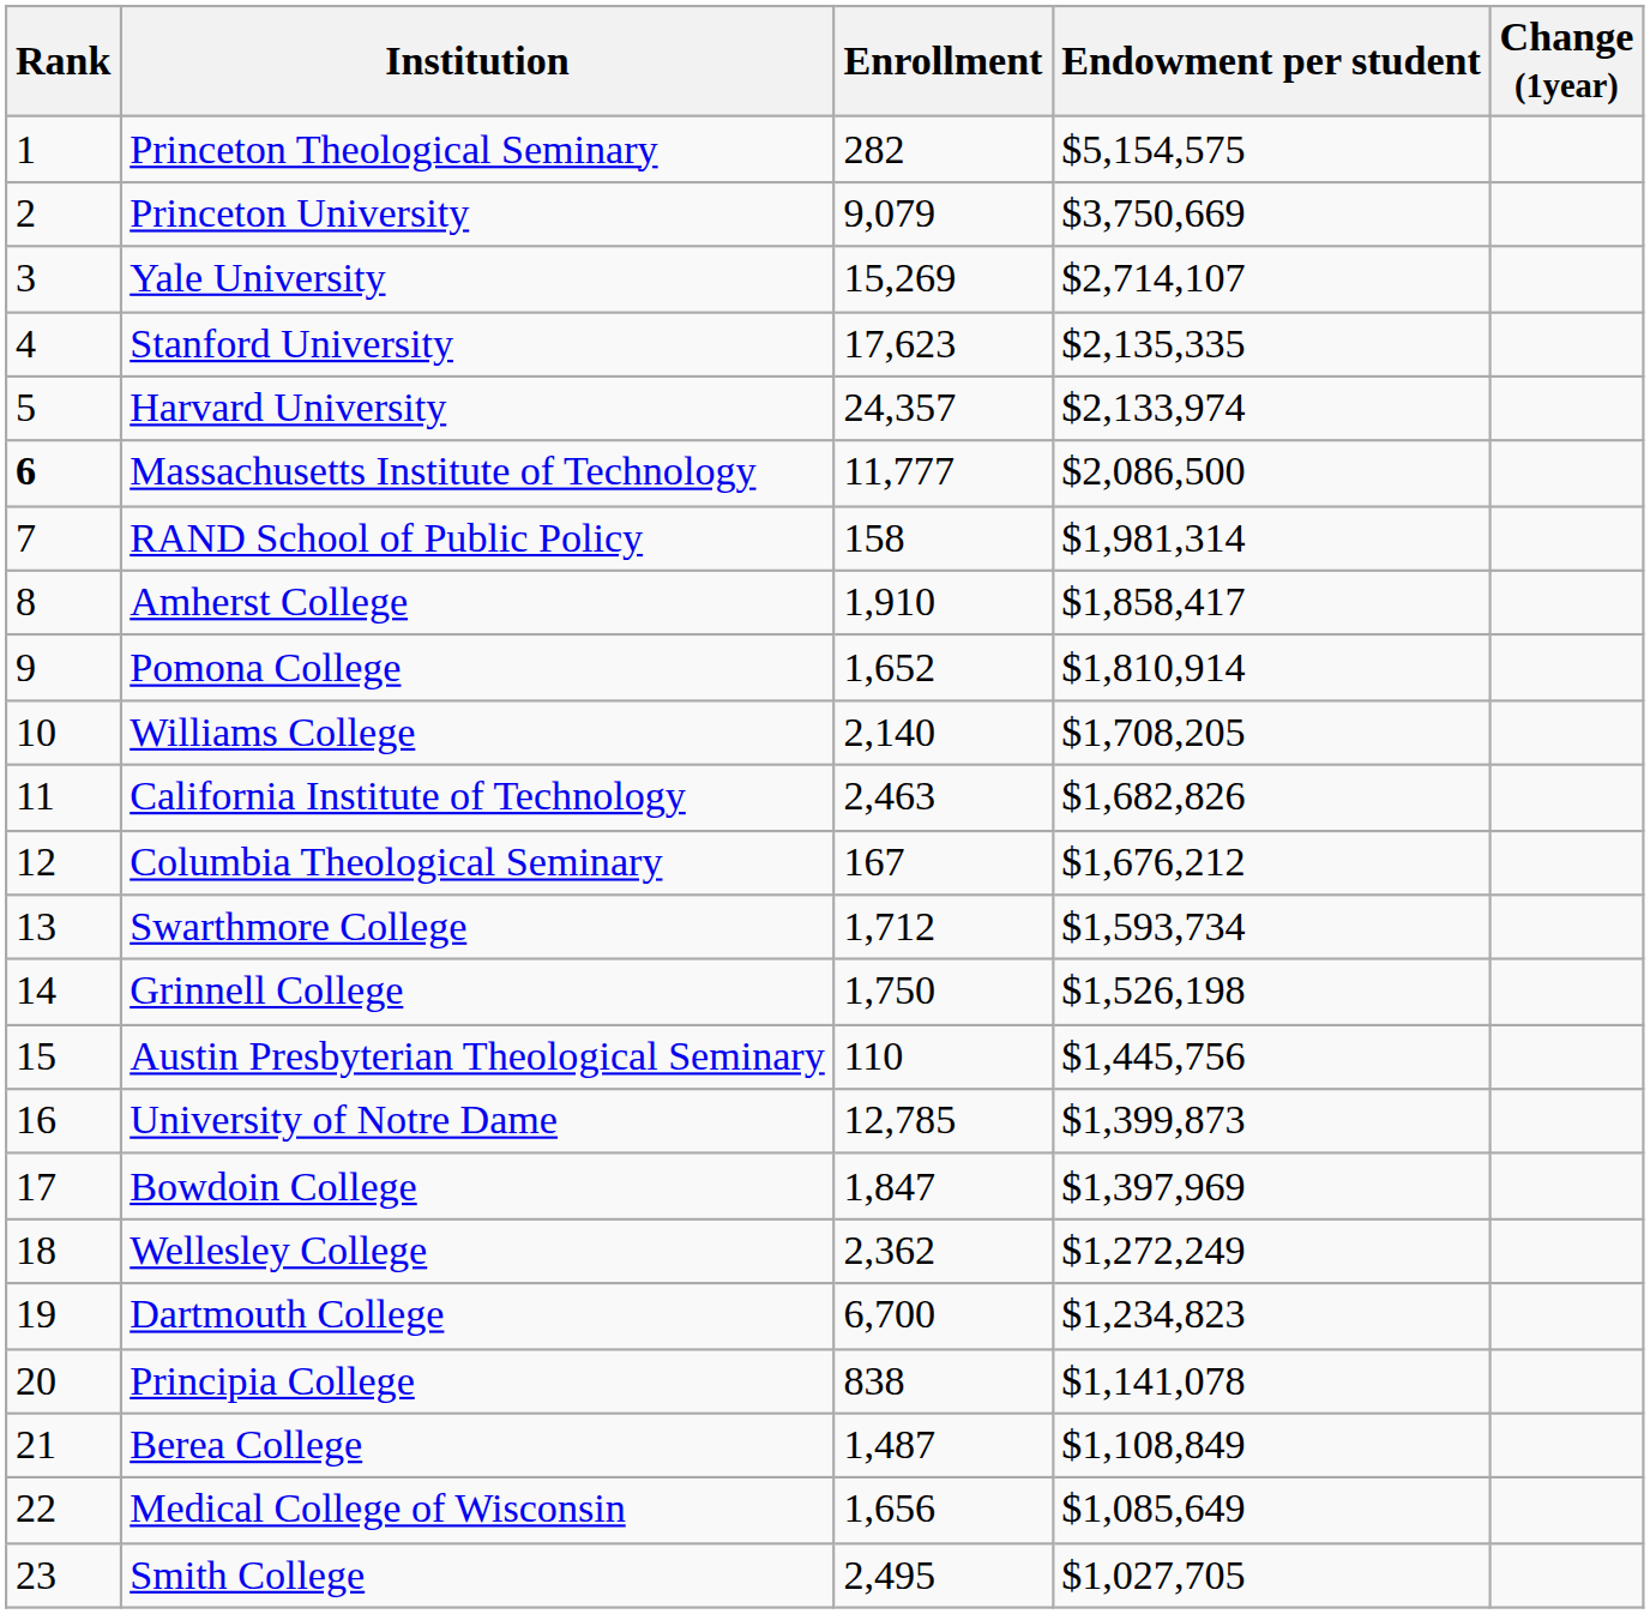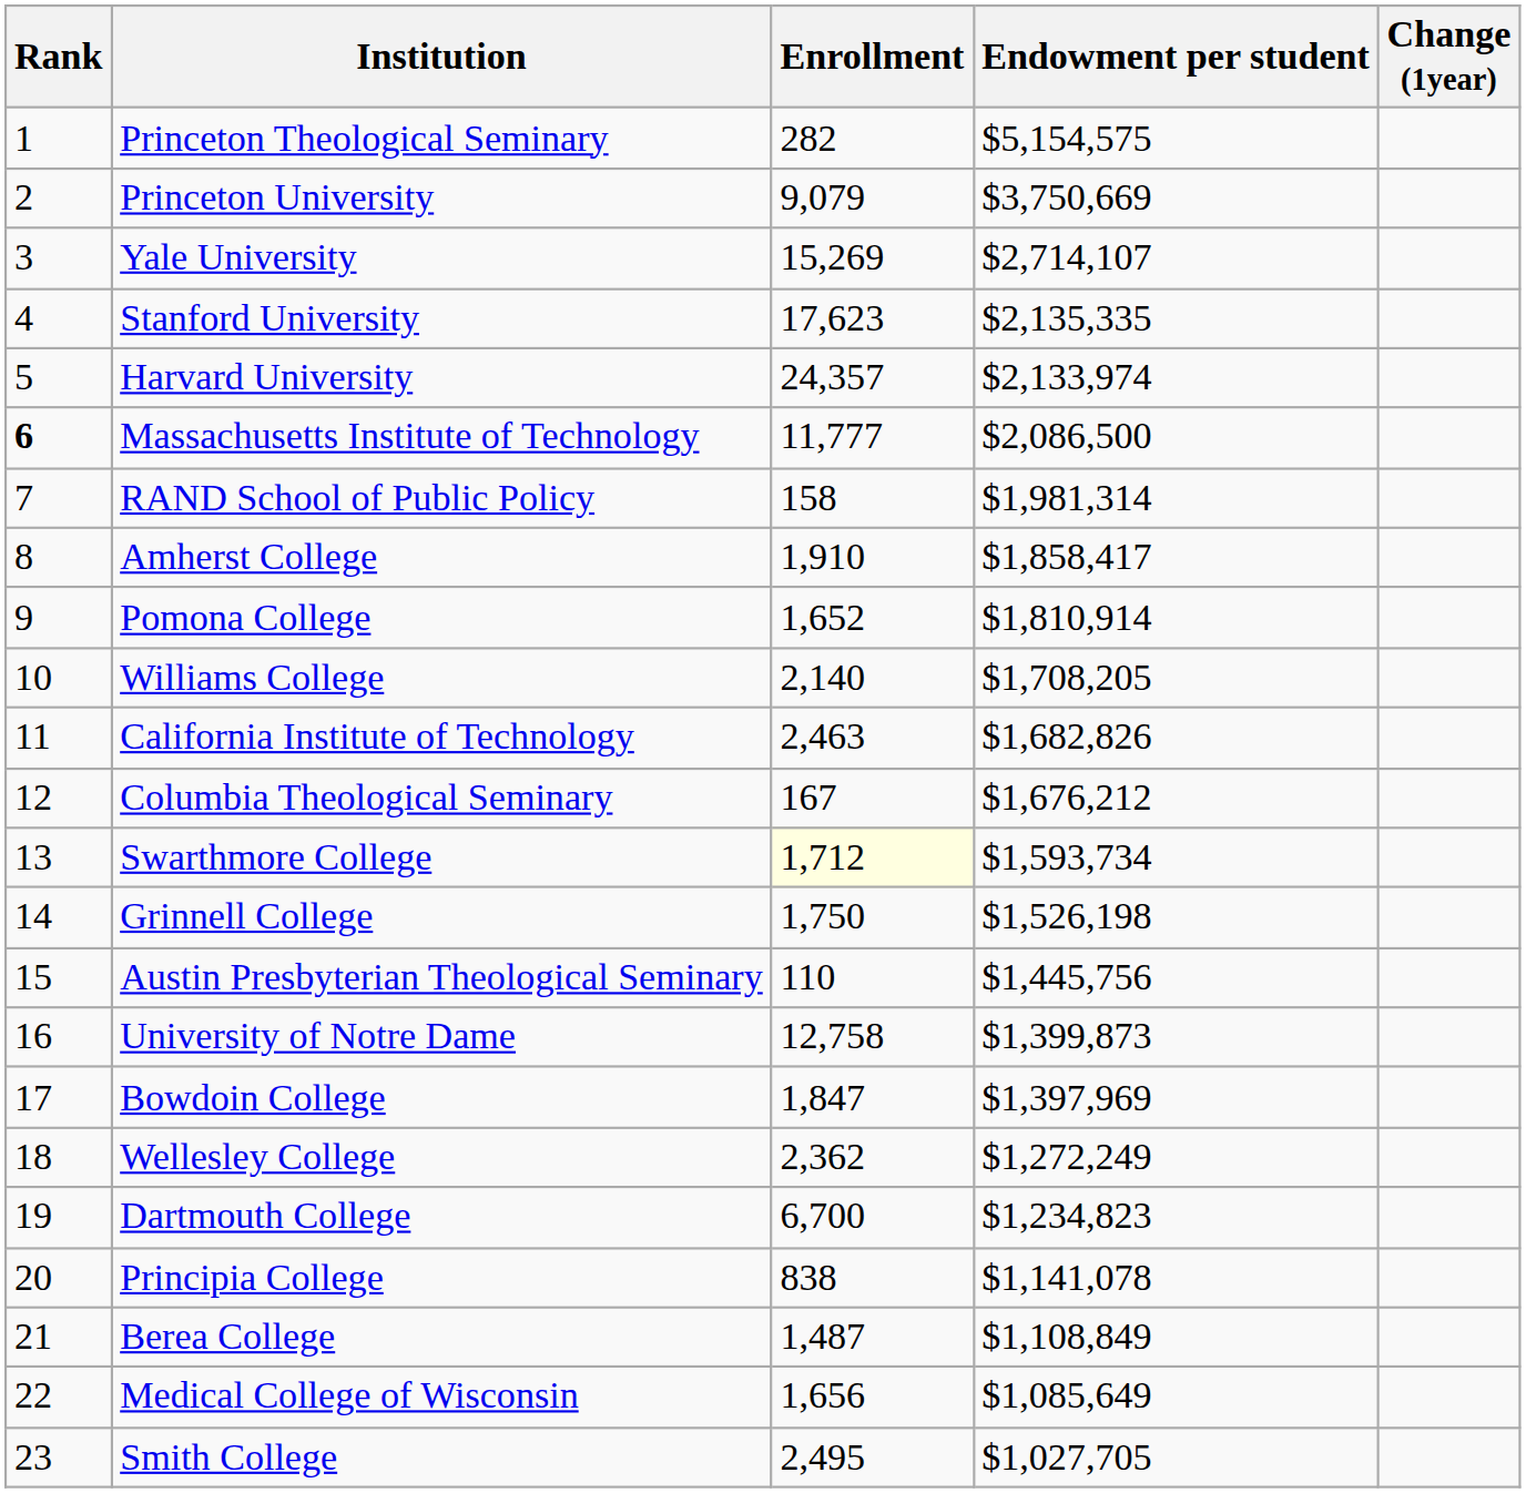 <table class="wikitable sortable col3right col4right col5right">
 <tr>
 <th>Rank</th>
 <th>Institution</th>
 <th>Enrollment<br><small></small></th>
 <th>Endowment per student<br><small></small></th>
 <th>Change<br><small>(1year)</small></th>
 </tr>
 <tr>
 <td>1</td>
 <td><a href='#'>Princeton Theological Seminary</a></td>
 <td>282</td>
 <td>$5,154,575</td>
 <td></td>
 </tr>
 <tr>
 <td>2</td>
 <td><a href='#'>Princeton University</a></td>
 <td>9,079</td>
 <td>$3,750,669</td>
 <td></td>
 </tr>
 <tr>
 <td>3</td>
 <td><a href='#'>Yale University</a></td>
 <td>15,269</td>
 <td>$2,714,107</td>
 <td></td>
 </tr>
 <tr>
 <td>4</td>
 <td><a href='#'>Stanford University</a></td>
 <td>17,623</td>
 <td>$2,135,335</td>
 <td></td>
 </tr>
 <tr>
 <td>5</td>
 <td><a href='#'>Harvard University</a></td>
 <td>24,357</td>
 <td>$2,133,974</td>
 <td></td>
 </tr>
 <tr>
 <td><strong>6</strong></td>
 <td><a href='#'>Massachusetts Institute of Technology</a></td>
 <td>11,777</td>
 <td>$2,086,500</td>
 <td></td>
 </tr>
 <tr>
 <td>7</td>
 <td><a href='#'>RAND School of Public Policy</a></td>
 <td>158</td>
 <td>$1,981,314</td>
 <td></td>
 </tr>
 <tr>
 <td>8</td>
 <td><a href='#'>Amherst College</a></td>
 <td>1,910</td>
 <td>$1,858,417</td>
 <td></td>
 </tr>
 <tr>
 <td>9</td>
 <td><a href='#'>Pomona College</a></td>
 <td>1,652</td>
 <td>$1,810,914</td>
 <td></td>
 </tr>
 <tr>
 <td>10</td>
 <td><a href='#'>Williams College</a></td>
 <td>2,140</td>
 <td>$1,708,205</td>
 <td></td>
 </tr>
 <tr>
 <td>11</td>
 <td><a href='#'>California Institute of Technology</a></td>
 <td>2,463</td>
 <td>$1,682,826</td>
 <td></td>
 </tr>
 <tr>
 <td>12</td>
 <td><a href='#'>Columbia Theological Seminary</a></td>
 <td>167</td>
 <td>$1,676,212</td>
 <td></td>
 </tr>
 <tr>
 <td>13</td>
 <td><a href='#'>Swarthmore College</a></td>
-<td>1,712</td>
+<td style="background: lightyellow;">1,712</td>
 <td>$1,593,734</td>
 <td></td>
 </tr>
 <tr>
 <td>14</td>
 <td><a href='#'>Grinnell College</a></td>
 <td>1,750</td>
 <td>$1,526,198</td>
 <td></td>
 </tr>
 <tr>
 <td>15</td>
 <td><a href='#'>Austin Presbyterian Theological Seminary</a></td>
 <td>110</td>
 <td>$1,445,756</td>
 <td></td>
 </tr>
 <tr>
 <td>16</td>
 <td><a href='#'>University of Notre Dame</a></td>
-<td>12,785</td>
+<td>12,758</td>
 <td>$1,399,873</td>
 <td></td>
 </tr>
 <tr>
 <td>17</td>
 <td><a href='#'>Bowdoin College</a></td>
 <td>1,847</td>
 <td>$1,397,969</td>
 <td></td>
 </tr>
 <tr>
 <td>18</td>
 <td><a href='#'>Wellesley College</a></td>
 <td>2,362</td>
 <td>$1,272,249</td>
 <td></td>
 </tr>
 <tr>
 <td>19</td>
 <td><a href='#'>Dartmouth College</a></td>
 <td>6,700</td>
 <td>$1,234,823</td>
 <td></td>
 </tr>
 <tr>
 <td>20</td>
 <td><a href='#'>Principia College</a></td>
 <td>838</td>
 <td>$1,141,078</td>
 <td></td>
 </tr>
 <tr>
 <td>21</td>
 <td><a href='#'>Berea College</a></td>
 <td>1,487</td>
 <td>$1,108,849</td>
 <td></td>
 </tr>
 <tr>
 <td>22</td>
 <td><a href='#'>Medical College of Wisconsin</a></td>
 <td>1,656</td>
 <td>$1,085,649</td>
 <td></td>
 </tr>
 <tr>
 <td>23</td>
 <td><a href='#'>Smith College</a></td>
 <td>2,495</td>
 <td>$1,027,705</td>
 <td></td>
 </tr>
 </table>
